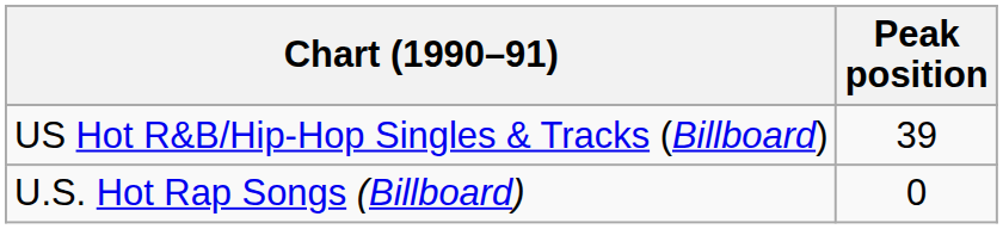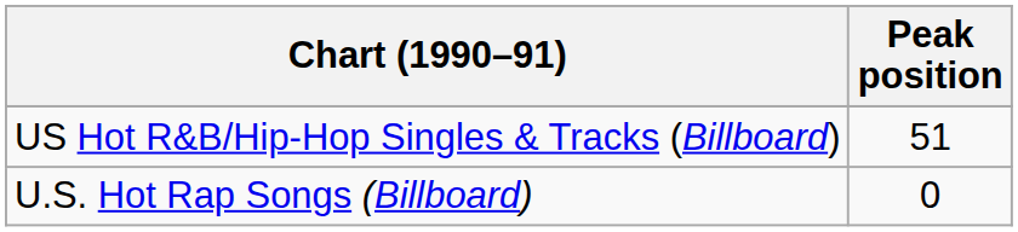 <table class="wikitable sortable">
 <tr>
 <th>Chart (1990–91)</th>
 <th>Peak<br>position</th>
 </tr>
 <tr>
 </tr>
 <tr>
 </tr>
 <tr>
 <td>US <a href='#'>Hot R&B/Hip-Hop Singles & Tracks</a> (<em><a href='#'>Billboard</a></em>)</td>
-<td style="text-align:center;">39</td>
+<td style="text-align:center;">51</td>
 </tr>
 <tr>
 <td>U.S. <a href='#'>Hot Rap Songs</a> <em>(<a href='#'>Billboard</a>)</em></td>
 <td style="text-align:center;">0</td>
 </tr>
 </table>
